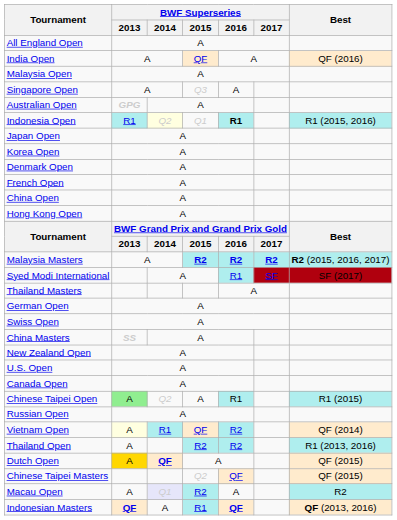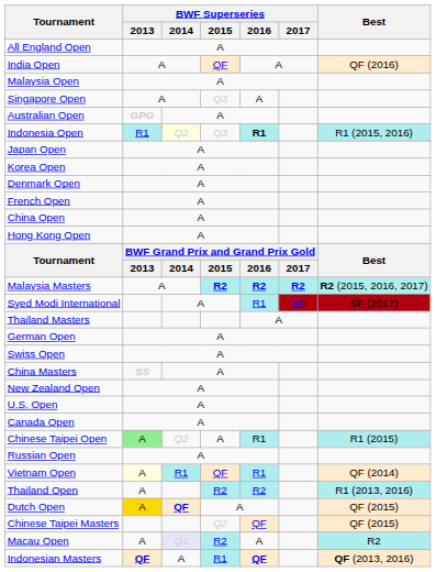 <table class="wikitable" style="font-size: 90%; text-align:center">
 <tr>
 <th rowspan="2">Tournament</th>
 <th colspan="5"><strong><a href='#'>BWF Superseries</a></strong></th>
 <th rowspan="2">Best</th>
 </tr>
 <tr>
 <th>2013</th>
 <th>2014</th>
 <th>2015</th>
 <th>2016</th>
 <th>2017</th>
 </tr>
 <tr>
 <td align=left><a href='#'>All England Open</a></td>
 <td colspan="5">A</td>
 <td></td>
 </tr>
 <tr>
 <td align=left><a href='#'>India Open</a></td>
 <td colspan="2">A</td>
 <td bgcolor=FFEBCD><a href='#'>QF</a></td>
 <td colspan="2">A</td>
 <td bgcolor=FFEBCD>QF (2016)</td>
 </tr>
 <tr>
 <td align=left><a href='#'>Malaysia Open</a></td>
 <td colspan="5">A</td>
 <td></td>
 </tr>
 <tr>
 <td align=left><a href='#'>Singapore Open</a></td>
 <td colspan="2">A</td>
 <td style="color:#ccc"><em>Q3</em></td>
 <td>A</td>
 <td></td>
 <td></td>
 </tr>
 <tr>
 <td align=left><a href='#'>Australian Open</a></td>
 <td style=color:#ccc><strong><em>GPG</em></strong></td>
 <td colspan="3">A</td>
 <td></td>
 <td></td>
 </tr>
 <tr>
 <td align=left><a href='#'>Indonesia Open</a></td>
 <td bgcolor=AFEEEE><a href='#'>R1</a></td>
 <td style="background: lightyellow; color:#ccc"><em>Q2</em></td>
-<td style="color:#ccc"><em>Q1</em></td>
+<td style="color:#ccc"><em>Q3</em></td>
 <td bgcolor=AFEEEE><strong>R1</strong></td>
 <td></td>
 <td bgcolor=AFEEEE>R1 (2015, 2016)</td>
 </tr>
 <tr>
 <td align=left><a href='#'>Japan Open</a></td>
 <td colspan="4">A</td>
 <td></td>
 <td></td>
 </tr>
 <tr>
 <td align=left><a href='#'>Korea Open</a></td>
 <td colspan="4">A</td>
 <td></td>
 <td></td>
 </tr>
 <tr>
 <td align=left><a href='#'>Denmark Open</a></td>
 <td colspan="4">A</td>
 <td></td>
 <td></td>
 </tr>
 <tr>
 <td align=left><a href='#'>French Open</a></td>
 <td colspan="4">A</td>
 <td></td>
 <td></td>
 </tr>
 <tr>
 <td align=left><a href='#'>China Open</a></td>
 <td colspan="4">A</td>
 <td></td>
 <td></td>
 </tr>
 <tr>
 <td align=left><a href='#'>Hong Kong Open</a></td>
 <td colspan="4">A</td>
 <td></td>
 <td></td>
 </tr>
 <tr>
 <th rowspan="2">Tournament</th>
 <th colspan="5"><strong><a href='#'>BWF Grand Prix and Grand Prix Gold</a></strong></th>
 <th rowspan="2">Best</th>
 </tr>
 <tr>
 <th>2013</th>
 <th>2014</th>
 <th>2015</th>
 <th>2016</th>
 <th>2017</th>
 </tr>
 <tr>
 <td align=left><a href='#'>Malaysia Masters</a></td>
 <td colspan="2">A</td>
 <td bgcolor=AFEEEE><a href='#'><strong>R2</strong></a></td>
 <td bgcolor=AFEEEE><a href='#'><strong>R2</strong></a></td>
 <td bgcolor=AFEEEE><a href='#'><strong>R2</strong></a></td>
 <td bgcolor=AFEEEE><strong>R2</strong> (2015, 2016, 2017)</td>
 </tr>
 <tr>
 <td align=left><a href='#'>Syed Modi International</a></td>
 <td></td>
 <td colspan="2">A</td>
 <td bgcolor=AFEEEE><a href='#'>R1</a></td>
 <td bgcolor=bronze><a href='#'>SF</a></td>
 <td bgcolor=bronze>SF (2017)</td>
 </tr>
 <tr>
 <td align=left><a href='#'>Thailand Masters</a></td>
 <td></td>
 <td></td>
 <td></td>
 <td colspan="2">A</td>
 <td></td>
 </tr>
 <tr>
 <td align=left><a href='#'>German Open</a></td>
 <td colspan="5">A</td>
 <td></td>
 </tr>
 <tr>
 <td align=left><a href='#'>Swiss Open</a></td>
 <td colspan="5">A</td>
 <td></td>
 </tr>
 <tr>
 <td align=left><a href='#'>China Masters</a></td>
 <td style=color:#ccc><strong><em>SS</em></strong></td>
 <td colspan="3">A</td>
 <td></td>
 <td></td>
 </tr>
 <tr>
 <td align=left><a href='#'>New Zealand Open</a></td>
 <td colspan="4">A</td>
 <td></td>
 <td></td>
 </tr>
 <tr>
 <td align=left><a href='#'>U.S. Open</a></td>
 <td colspan="4">A</td>
 <td></td>
 <td></td>
 </tr>
 <tr>
 <td align=left><a href='#'>Canada Open</a></td>
 <td colspan="4">A</td>
 <td></td>
 <td></td>
 </tr>
 <tr>
 <td align=left><a href='#'>Chinese Taipei Open</a></td>
 <td style="background: lightgreen;">A</td>
 <td style="color:#ccc"><em>Q2</em></td>
 <td>A</td>
 <td bgcolor=AFEEEE>R1</td>
 <td></td>
 <td bgcolor=AFEEEE>R1 (2015)</td>
 </tr>
 <tr>
 <td align=left><a href='#'>Russian Open</a></td>
 <td colspan="4">A</td>
 <td></td>
 <td></td>
 </tr>
 <tr>
 <td align=left><a href='#'>Vietnam Open</a></td>
 <td style="background: lightyellow;">A</td>
 <td bgcolor=AFEEEE><a href='#'>R1</a></td>
 <td bgcolor=FFEBCD><a href='#'>QF</a></td>
-<td bgcolor=AFEEEE><a href='#'>R2</a></td>
+<td bgcolor=AFEEEE><a href='#'>R1</a></td>
 <td></td>
 <td bgcolor=FFEBCD>QF (2014)</td>
 </tr>
 <tr>
 <td align=left><a href='#'>Thailand Open</a></td>
 <td>A</td>
 <td></td>
 <td bgcolor=AFEEEE><a href='#'>R2</a></td>
 <td bgcolor=AFEEEE><a href='#'>R2</a></td>
 <td></td>
 <td bgcolor=AFEEEE>R1 (2013, 2016)</td>
 </tr>
 <tr>
 <td align=left><a href='#'>Dutch Open</a></td>
 <td style="background: gold;">A</td>
 <td bgcolor=FFEBCD><strong><a href='#'>QF</a></strong></td>
 <td colspan="2">A</td>
 <td></td>
 <td bgcolor=FFEBCD>QF (2015)</td>
 </tr>
 <tr>
 <td align=left><a href='#'>Chinese Taipei Masters</a></td>
 <td></td>
 <td></td>
 <td style="color:#ccc"><em>Q2</em></td>
 <td bgcolor=FFEBCD><a href='#'>QF</a></td>
 <td></td>
 <td bgcolor=FFEBCD>QF (2015)</td>
 </tr>
 <tr>
 <td align=left><a href='#'>Macau Open</a></td>
 <td>A</td>
 <td style="background: lavender; color:#ccc"><em>Q1</em></td>
 <td bgcolor=AFEEEE><a href='#'>R2</a></td>
 <td>A</td>
 <td></td>
 <td bgcolor=AFEEEE>R2</td>
 </tr>
 <tr>
 <td align=left><a href='#'>Indonesian Masters</a></td>
 <td bgcolor=FFEBCD><a href='#'><strong>QF</strong></a></td>
 <td>A</td>
 <td bgcolor=AFEEEE><a href='#'>R1</a></td>
 <td bgcolor=FFEBCD><a href='#'><strong>QF</strong></a></td>
 <td></td>
 <td bgcolor=FFEBCD><strong>QF</strong> (2013, 2016)</td>
 </tr>
 </table>
